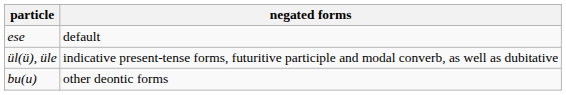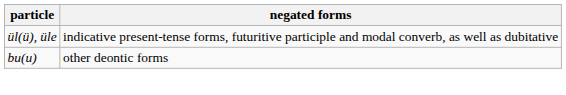 <table class="wikitable">
 <tr>
 <th>particle</th>
 <th>negated forms</th>
-</tr>
-<tr>
-<td><em>ese</em></td>
-<td>default</td>
 </tr>
 <tr>
 <td><em>ül(ü), üle</em></td>
 <td>indicative present-tense forms, futuritive participle and modal converb, as well as dubitative</td>
 </tr>
 <tr>
 <td><em>bu(u)</em></td>
 <td>other deontic forms</td>
 </tr>
 </table>
